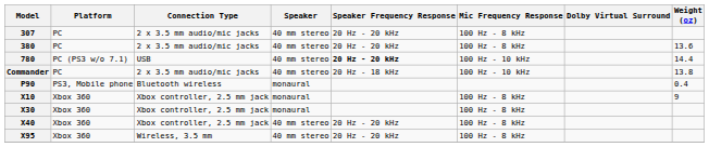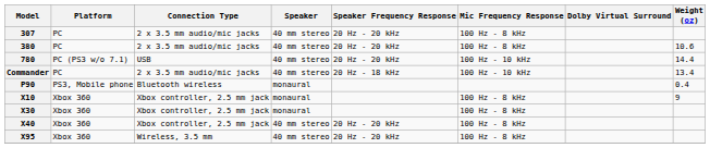 <table class="wikitable" style="font-size: small;">
 <tr>
 <th>Model</th>
 <th>Platform</th>
 <th>Connection Type</th>
 <th>Speaker</th>
 <th>Speaker Frequency Response</th>
 <th>Mic Frequency Response</th>
 <th>Dolby Virtual Surround</th>
 <th>Weight<br>(<a href='#'>oz</a>)</th>
 </tr>
 <tr>
 <th>307</th>
 <td>PC</td>
 <td>2 x 3.5 mm audio/mic jacks</td>
 <td>40 mm stereo</td>
 <td>20 Hz - 20 kHz</td>
 <td>100 Hz - 8 kHz</td>
 <td></td>
 <td></td>
 </tr>
 <tr>
 <th>380</th>
 <td>PC</td>
 <td>2 x 3.5 mm audio/mic jacks</td>
 <td>40 mm stereo</td>
 <td>20 Hz - 20 kHz</td>
 <td>100 Hz - 8 kHz</td>
 <td></td>
-<td>13.6</td>
+<td>10.6</td>
 </tr>
 <tr>
 <th>780</th>
 <td>PC (PS3 w/o 7.1)</td>
 <td>USB</td>
 <td>40 mm stereo</td>
-<td><strong>20 Hz - 20 kHz</strong></td>
+<td>20 Hz - 20 kHz</td>
 <td>100 Hz - 10 kHz</td>
 <td></td>
 <td>14.4</td>
 </tr>
 <tr>
 <th>Commander</th>
 <td>PC</td>
 <td>2 x 3.5 mm audio/mic jacks</td>
 <td>40 mm stereo</td>
 <td>20 Hz - 18 kHz</td>
 <td>100 Hz - 10 kHz</td>
 <td></td>
-<td>13.8</td>
+<td>13.4</td>
 </tr>
 <tr>
 <th>P90</th>
 <td>PS3, Mobile phone</td>
 <td>Bluetooth wireless</td>
 <td>monaural</td>
 <td></td>
 <td></td>
 <td></td>
 <td>0.4</td>
 </tr>
 <tr>
 <th>X10</th>
 <td>Xbox 360</td>
 <td>Xbox controller, 2.5 mm jack</td>
 <td>monaural</td>
 <td></td>
 <td>100 Hz - 8 kHz</td>
 <td></td>
 <td>9</td>
 </tr>
 <tr>
 <th>X30</th>
 <td>Xbox 360</td>
 <td>Xbox controller, 2.5 mm jack</td>
 <td>monaural</td>
 <td></td>
 <td>100 Hz - 8 kHz</td>
 <td></td>
 <td></td>
 </tr>
 <tr>
 <th>X40</th>
 <td>Xbox 360</td>
 <td>Xbox controller, 2.5 mm jack</td>
 <td>40 mm stereo</td>
 <td>20 Hz - 20 kHz</td>
 <td>100 Hz - 8 kHz</td>
 <td></td>
 <td></td>
 </tr>
 <tr>
 <th>X95</th>
 <td>Xbox 360</td>
 <td>Wireless, 3.5 mm</td>
 <td>40 mm stereo</td>
 <td>20 Hz - 20 kHz</td>
 <td>100 Hz - 8 kHz</td>
 <td></td>
 <td></td>
 </tr>
 <tr>
 </tr>
 </table>
